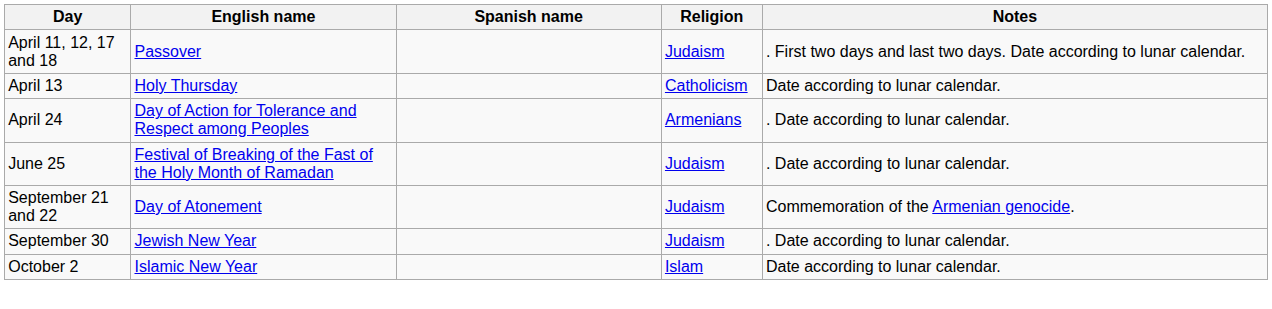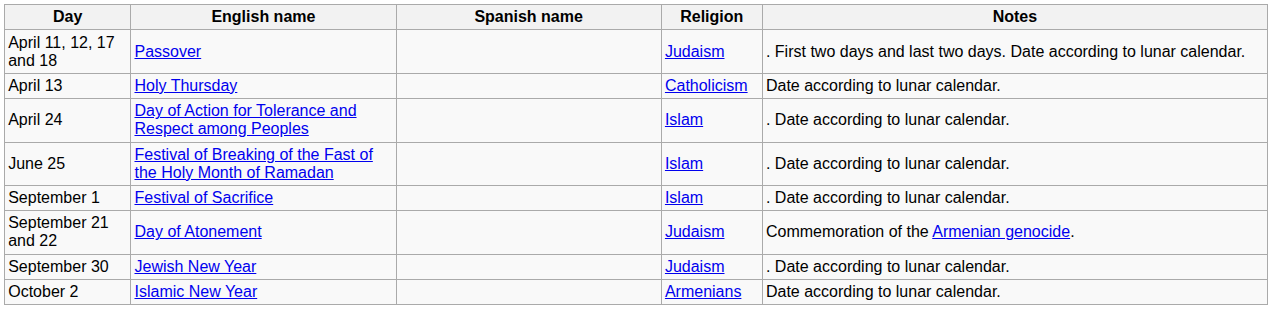 <table class="wikitable" width="100%">
 <tr>
 <th width="10%">Day</th>
 <th width="21%">English name</th>
 <th width="21%">Spanish name</th>
 <th width="8%">Religion</th>
 <th width="40%">Notes</th>
 </tr>
 <tr>
 <td>April 11, 12, 17 and 18</td>
 <td><a href='#'>Passover</a></td>
 <td></td>
 <td><a href='#'>Judaism</a></td>
 <td>. First two days and last two days. Date according to lunar calendar.</td>
 </tr>
 <tr>
 <td>April 13</td>
 <td><a href='#'>Holy Thursday</a></td>
 <td></td>
 <td><a href='#'>Catholicism</a></td>
 <td>Date according to lunar calendar.</td>
 </tr>
 <tr>
 <td>April 24</td>
 <td><a href='#'>Day of Action for Tolerance and Respect among Peoples</a></td>
 <td></td>
-<td><a href='#'>Armenians</a></td>
+<td><a href='#'>Islam</a></td>
 <td>. Date according to lunar calendar.</td>
 </tr>
 <tr>
 <td>June 25</td>
 <td><a href='#'>Festival of Breaking of the Fast of the Holy Month of Ramadan</a></td>
 <td></td>
-<td><a href='#'>Judaism</a></td>
+<td><a href='#'>Islam</a></td>
+<td>. Date according to lunar calendar.</td>
+</tr>
+<tr>
+<td>September 1</td>
+<td><a href='#'>Festival of Sacrifice</a></td>
+<td></td>
+<td><a href='#'>Islam</a></td>
 <td>. Date according to lunar calendar.</td>
 </tr>
 <tr>
 <td>September 21 and 22</td>
 <td><a href='#'>Day of Atonement</a></td>
 <td></td>
 <td><a href='#'>Judaism</a></td>
 <td>Commemoration of the <a href='#'>Armenian genocide</a>.</td>
 </tr>
 <tr>
 <td>September 30</td>
 <td><a href='#'>Jewish New Year</a></td>
 <td></td>
 <td><a href='#'>Judaism</a></td>
 <td>. Date according to lunar calendar.</td>
 </tr>
 <tr>
 <td>October 2</td>
 <td><a href='#'>Islamic New Year</a></td>
 <td></td>
-<td><a href='#'>Islam</a></td>
+<td><a href='#'>Armenians</a></td>
 <td>Date according to lunar calendar.</td>
 </tr>
 </table>
